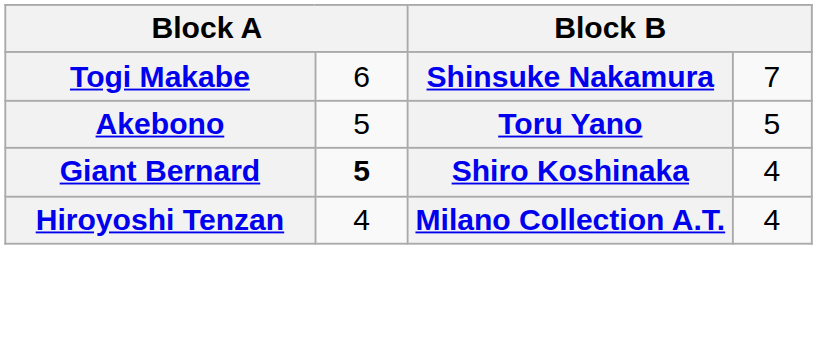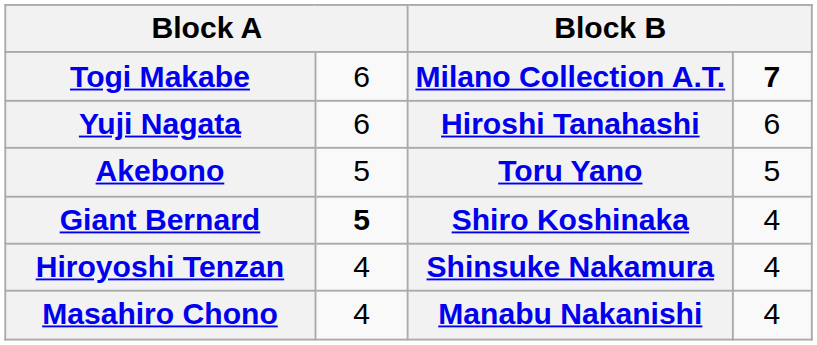 <table class="wikitable" style="margin: 1em auto 1em auto;text-align:center">
 <tr>
 <th colspan="2" style="width:50%">Block A</th>
 <th colspan="2" style="width:50%">Block B</th>
 </tr>
 <tr>
 <th><a href='#'>Togi Makabe</a></th>
 <td style="width:35px">6</td>
-<th><a href='#'>Shinsuke Nakamura</a></th>
-<td style="width:35px">7</td>
+<th><a href='#'>Milano Collection A.T.</a></th>
+<td style="width:35px"><strong>7</strong></td>
+</tr>
+<tr>
+<th><a href='#'>Yuji Nagata</a></th>
+<td>6</td>
+<th><a href='#'>Hiroshi Tanahashi</a></th>
+<td>6</td>
 </tr>
 <tr>
 <th><a href='#'>Akebono</a></th>
 <td>5</td>
 <th><a href='#'>Toru Yano</a></th>
 <td>5</td>
 </tr>
 <tr>
 <th><a href='#'>Giant Bernard</a></th>
 <td><strong>5</strong></td>
 <th><a href='#'>Shiro Koshinaka</a></th>
 <td>4</td>
 </tr>
 <tr>
 <th><a href='#'>Hiroyoshi Tenzan</a></th>
 <td>4</td>
-<th><a href='#'>Milano Collection A.T.</a></th>
+<th><a href='#'>Shinsuke Nakamura</a></th>
+<td>4</td>
+</tr>
+<tr>
+<th><a href='#'>Masahiro Chono</a></th>
+<td>4</td>
+<th><a href='#'>Manabu Nakanishi</a></th>
 <td>4</td>
 </tr>
 </table>
